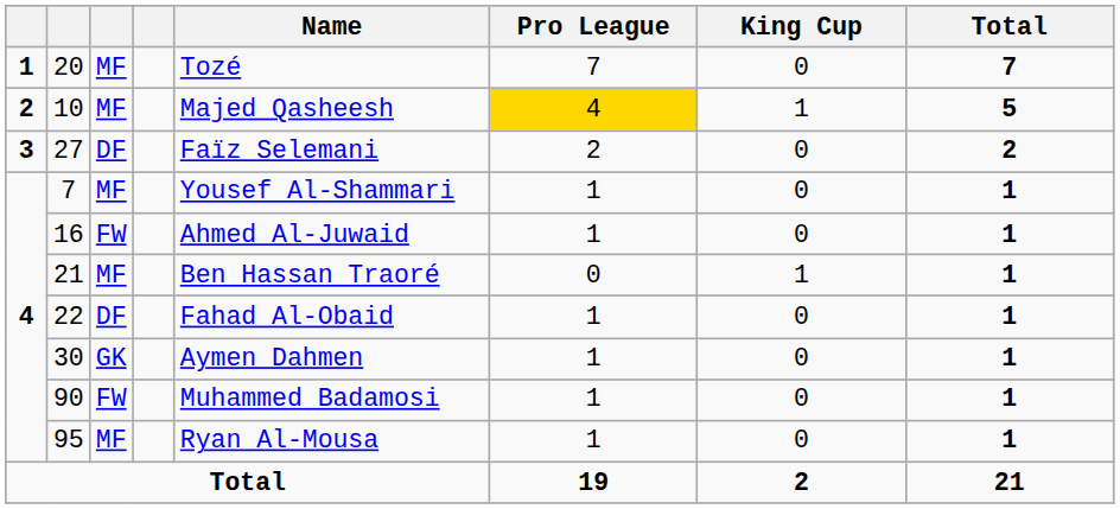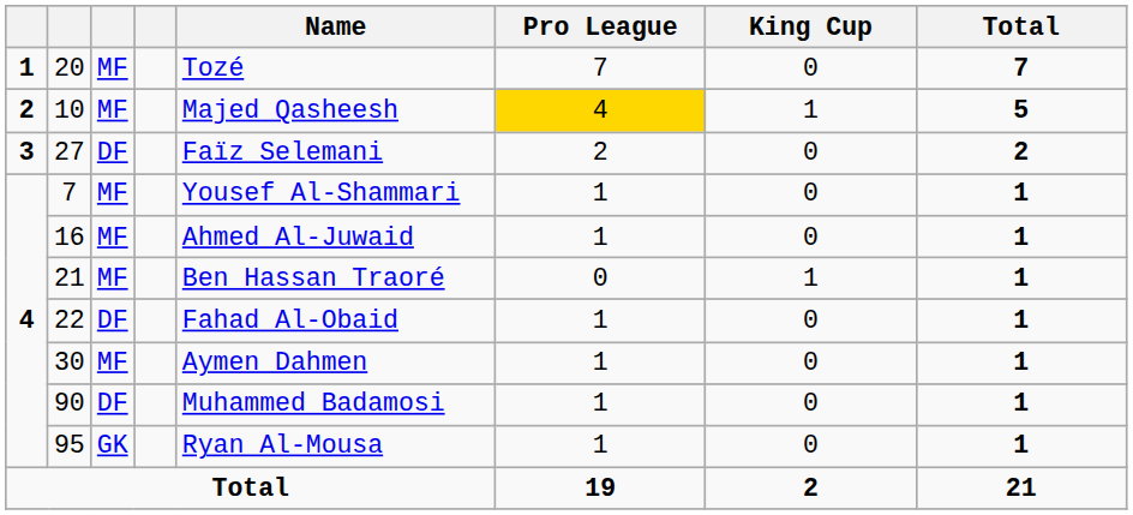 <table class="wikitable" style="text-align:center">
 <tr>
 <th width=15></th>
 <th width=15></th>
 <th width=15></th>
 <th width=15></th>
 <th width=155>Name</th>
 <th width=100>Pro League</th>
 <th width=100>King Cup</th>
 <th width=100>Total</th>
 </tr>
 <tr>
 <td><strong>1</strong></td>
 <td>20</td>
 <td><a href='#'>MF</a></td>
 <td></td>
 <td align=left><a href='#'>Tozé</a></td>
 <td>7</td>
 <td>0</td>
 <td><strong>7</strong></td>
 </tr>
 <tr>
 <td><strong>2</strong></td>
 <td>10</td>
 <td><a href='#'>MF</a></td>
 <td></td>
 <td align=left><a href='#'>Majed Qasheesh</a></td>
 <td style="background: gold;">4</td>
 <td>1</td>
 <td><strong>5</strong></td>
 </tr>
 <tr>
 <td><strong>3</strong></td>
 <td>27</td>
 <td><a href='#'>DF</a></td>
 <td></td>
 <td align=left><a href='#'>Faïz Selemani</a></td>
 <td>2</td>
 <td>0</td>
 <td><strong>2</strong></td>
 </tr>
 <tr>
 <td rowspan=7><strong>4</strong></td>
 <td>7</td>
 <td><a href='#'>MF</a></td>
 <td></td>
 <td align=left><a href='#'>Yousef Al-Shammari</a></td>
 <td>1</td>
 <td>0</td>
 <td><strong>1</strong></td>
 </tr>
 <tr>
 <td>16</td>
-<td><a href='#'>FW</a></td>
+<td><a href='#'>MF</a></td>
 <td></td>
 <td align=left><a href='#'>Ahmed Al-Juwaid</a></td>
 <td>1</td>
 <td>0</td>
 <td><strong>1</strong></td>
 </tr>
 <tr>
 <td>21</td>
 <td><a href='#'>MF</a></td>
 <td></td>
 <td align=left><a href='#'>Ben Hassan Traoré</a></td>
 <td>0</td>
 <td>1</td>
 <td><strong>1</strong></td>
 </tr>
 <tr>
 <td>22</td>
 <td><a href='#'>DF</a></td>
 <td></td>
 <td align=left><a href='#'>Fahad Al-Obaid</a></td>
 <td>1</td>
 <td>0</td>
 <td><strong>1</strong></td>
 </tr>
 <tr>
 <td>30</td>
-<td><a href='#'>GK</a></td>
+<td><a href='#'>MF</a></td>
 <td></td>
 <td align=left><a href='#'>Aymen Dahmen</a></td>
 <td>1</td>
 <td>0</td>
 <td><strong>1</strong></td>
 </tr>
 <tr>
 <td>90</td>
-<td><a href='#'>FW</a></td>
+<td><a href='#'>DF</a></td>
 <td></td>
 <td align=left><a href='#'>Muhammed Badamosi</a></td>
 <td>1</td>
 <td>0</td>
 <td><strong>1</strong></td>
 </tr>
 <tr>
 <td>95</td>
-<td><a href='#'>MF</a></td>
+<td><a href='#'>GK</a></td>
 <td></td>
 <td align=left><a href='#'>Ryan Al-Mousa</a></td>
 <td>1</td>
 <td>0</td>
 <td><strong>1</strong></td>
 </tr>
 <tr>
 <td colspan=5><strong>Total</strong></td>
 <td><strong>19</strong></td>
 <td><strong>2</strong></td>
 <td><strong>21</strong></td>
 </tr>
 </table>
